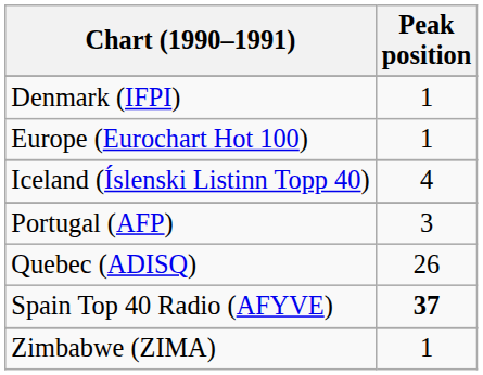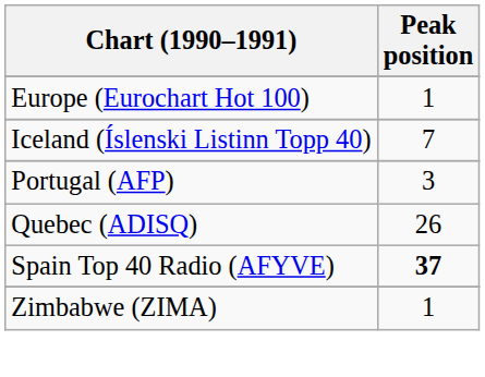 <table class="wikitable sortable">
 <tr>
 <th>Chart (1990–1991)</th>
 <th>Peak<br>position</th>
 </tr>
 <tr>
 </tr>
 <tr>
 </tr>
 <tr>
 </tr>
 <tr>
 </tr>
 <tr>
 </tr>
 <tr>
-<td>Denmark (<a href='#'>IFPI</a>)</td>
-<td style="text-align:center;">1</td>
-</tr>
-<tr>
 <td>Europe (<a href='#'>Eurochart Hot 100</a>)</td>
 <td style="text-align:center;">1</td>
 </tr>
 <tr>
 </tr>
 <tr>
 </tr>
 <tr>
 <td>Iceland (<a href='#'>Íslenski Listinn Topp 40</a>)</td>
-<td align="center">4</td>
+<td align="center">7</td>
 </tr>
 <tr>
 </tr>
 <tr>
 </tr>
 <tr>
 </tr>
 <tr>
 </tr>
 <tr>
 </tr>
 <tr>
 <td>Portugal (<a href='#'>AFP</a>)</td>
 <td align="center">3</td>
 </tr>
 <tr>
 <td>Quebec (<a href='#'>ADISQ</a>)</td>
 <td align="center">26</td>
 </tr>
 <tr>
 <td>Spain Top 40 Radio (<a href='#'>AFYVE</a>)</td>
 <td align="center"><strong>37</strong></td>
 </tr>
 <tr>
 </tr>
 <tr>
 </tr>
 <tr>
 </tr>
 <tr>
 </tr>
 <tr>
 </tr>
 <tr>
 <td>Zimbabwe (ZIMA)</td>
 <td align="center">1</td>
 </tr>
 </table>
